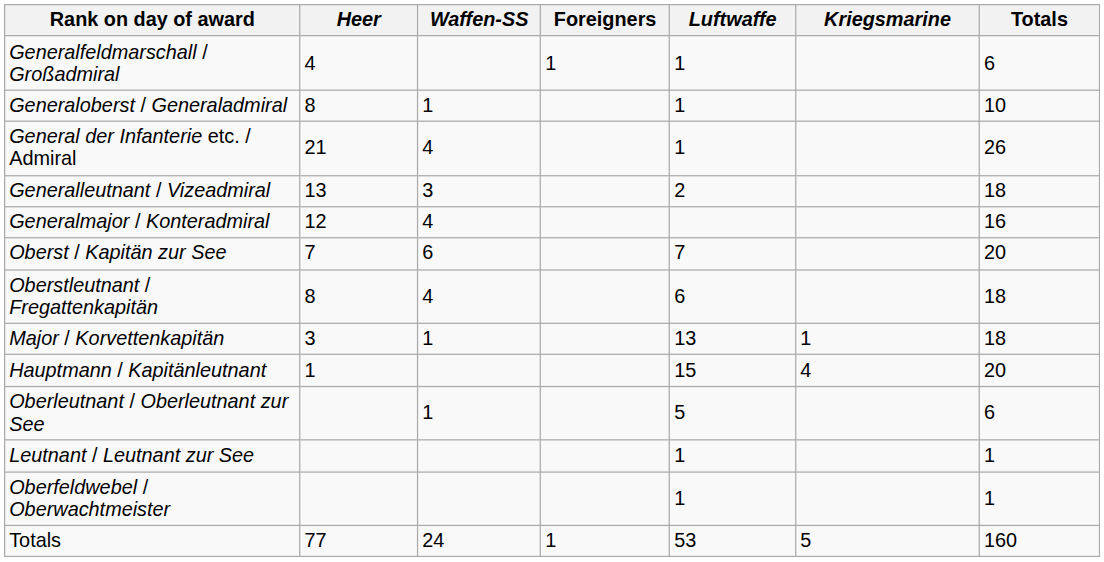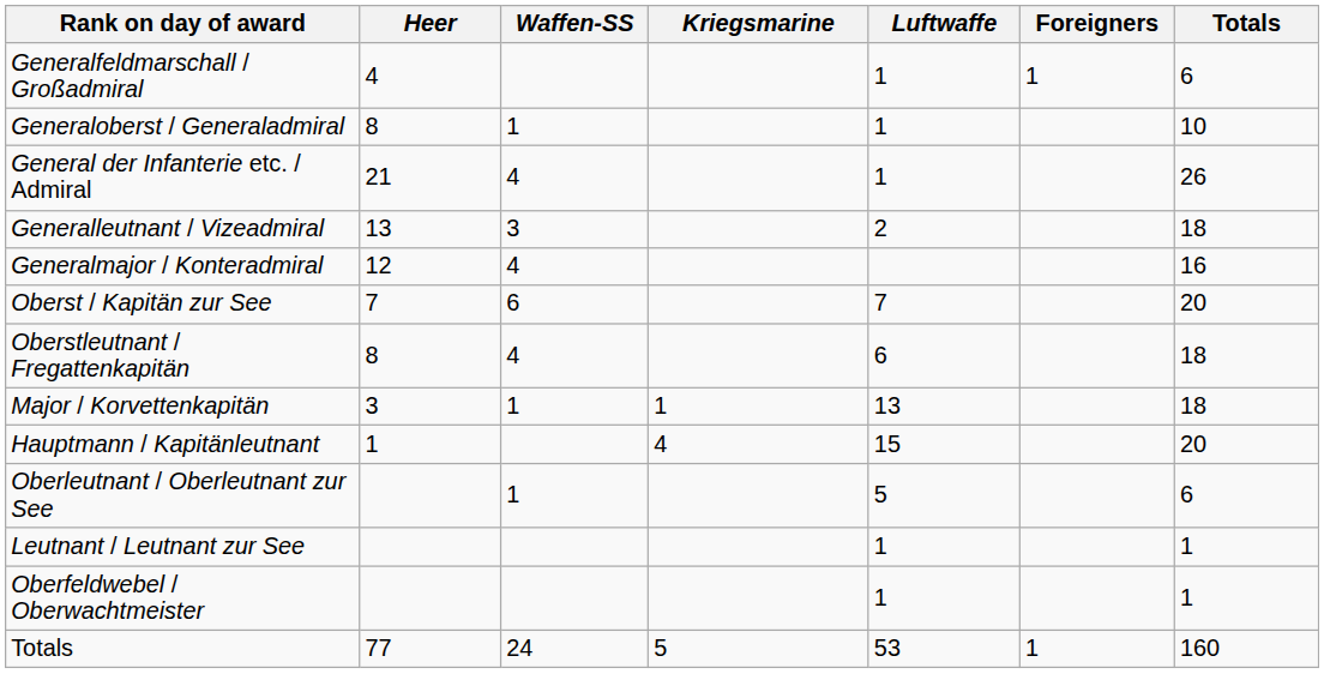 <table class="wikitable" style="margin:1em auto;">
 <tr>
 <th width="250">Rank on day of award</th>
 <th width="100"><em>Heer</em></th>
 <th width="100"><em>Waffen-SS</em></th>
+<th width="150"><em>Kriegsmarine</em></th>
+<th width="100"><em>Luftwaffe</em></th>
 <th width="100">Foreigners</th>
-<th width="100"><em>Luftwaffe</em></th>
-<th width="150"><em>Kriegsmarine</em></th>
 <th width="100">Totals</th>
 </tr>
 <tr>
 <td><em>Generalfeldmarschall</em> / <em>Großadmiral</em></td>
 <td>4</td>
 <td></td>
+<td></td>
 <td>1</td>
 <td>1</td>
-<td></td>
 <td>6</td>
 </tr>
 <tr>
 <td><em>Generaloberst</em> / <em>Generaladmiral</em></td>
 <td>8</td>
 <td>1</td>
 <td></td>
 <td>1</td>
 <td></td>
 <td>10</td>
 </tr>
 <tr>
 <td><em>General der Infanterie</em> etc. / Admiral</td>
 <td>21</td>
 <td>4</td>
 <td></td>
 <td>1</td>
 <td></td>
 <td>26</td>
 </tr>
 <tr>
 <td><em>Generalleutnant</em> / <em>Vizeadmiral</em></td>
 <td>13</td>
 <td>3</td>
 <td></td>
 <td>2</td>
 <td></td>
 <td>18</td>
 </tr>
 <tr>
 <td><em>Generalmajor</em> / <em>Konteradmiral</em></td>
 <td>12</td>
 <td>4</td>
 <td></td>
 <td></td>
 <td></td>
 <td>16</td>
 </tr>
 <tr>
 <td><em>Oberst</em> / <em>Kapitän zur See</em></td>
 <td>7</td>
 <td>6</td>
 <td></td>
 <td>7</td>
 <td></td>
 <td>20</td>
 </tr>
 <tr>
 <td><em>Oberstleutnant</em> / <em>Fregattenkapitän</em></td>
 <td>8</td>
 <td>4</td>
 <td></td>
 <td>6</td>
 <td></td>
 <td>18</td>
 </tr>
 <tr>
 <td><em>Major</em> / <em>Korvettenkapitän</em></td>
 <td>3</td>
 <td>1</td>
+<td>1</td>
+<td>13</td>
 <td></td>
-<td>13</td>
-<td>1</td>
 <td>18</td>
 </tr>
 <tr>
 <td><em>Hauptmann</em> / <em>Kapitänleutnant</em></td>
 <td>1</td>
 <td></td>
+<td>4</td>
+<td>15</td>
 <td></td>
-<td>15</td>
-<td>4</td>
 <td>20</td>
 </tr>
 <tr>
 <td><em>Oberleutnant</em> / <em>Oberleutnant zur See</em></td>
 <td></td>
 <td>1</td>
 <td></td>
 <td>5</td>
 <td></td>
 <td>6</td>
 </tr>
 <tr>
 <td><em>Leutnant</em> / <em>Leutnant zur See</em></td>
 <td></td>
 <td></td>
 <td></td>
 <td>1</td>
 <td></td>
 <td>1</td>
 </tr>
 <tr>
 <td><em>Oberfeldwebel</em> / <em>Oberwachtmeister</em></td>
 <td></td>
 <td></td>
 <td></td>
 <td>1</td>
 <td></td>
 <td>1</td>
 </tr>
 <tr>
 <td>Totals</td>
 <td>77</td>
 <td>24</td>
+<td>5</td>
+<td>53</td>
 <td>1</td>
-<td>53</td>
-<td>5</td>
 <td>160</td>
 </tr>
 </table>
